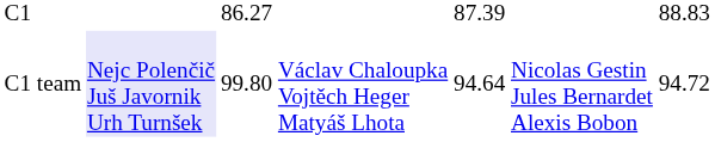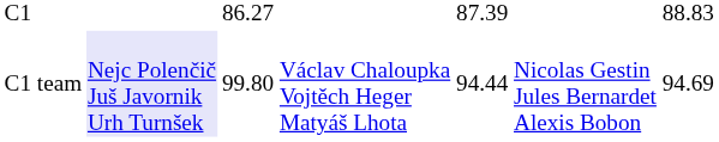 <table>
 <tr>
 <td>C1</td>
 <td></td>
 <td>86.27</td>
 <td></td>
 <td>87.39</td>
 <td></td>
 <td>88.83</td>
 </tr>
 <tr>
 <td>C1 team</td>
 <td style="background: lavender;"><br><a href='#'>Nejc Polenčič</a><br><a href='#'>Juš Javornik</a><br><a href='#'>Urh Turnšek</a></td>
 <td>99.80</td>
 <td><br><a href='#'>Václav Chaloupka</a><br><a href='#'>Vojtěch Heger</a><br><a href='#'>Matyáš Lhota</a></td>
-<td>94.64</td>
+<td>94.44</td>
 <td><br><a href='#'>Nicolas Gestin</a><br><a href='#'>Jules Bernardet</a><br><a href='#'>Alexis Bobon</a></td>
-<td>94.72</td>
+<td>94.69</td>
 </tr>
 </table>
